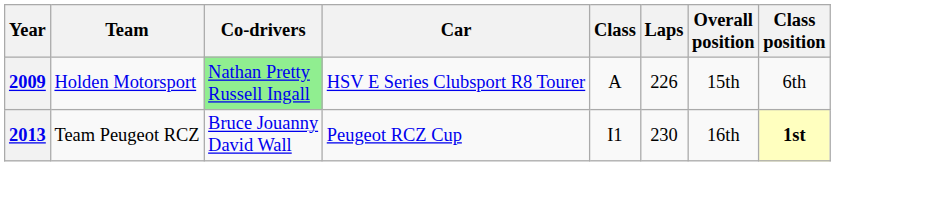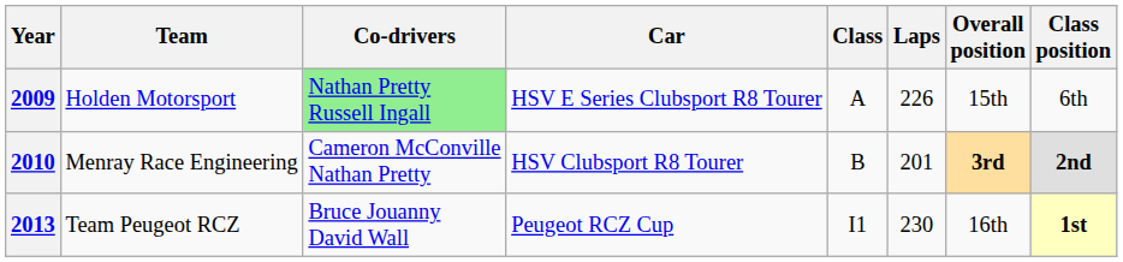 <table class="wikitable" style="font-size:90%">
 <tr>
 <th>Year</th>
 <th>Team</th>
 <th>Co-drivers</th>
 <th>Car</th>
 <th>Class</th>
 <th>Laps</th>
 <th>Overall<br>position</th>
 <th>Class<br>position</th>
 </tr>
 <tr align="center">
 <th><a href='#'>2009</a></th>
 <td align="left"> <a href='#'>Holden Motorsport</a></td>
 <td align="left" style="background: lightgreen;"> <a href='#'>Nathan Pretty</a><br> <a href='#'>Russell Ingall</a></td>
 <td align="left"><a href='#'>HSV E Series Clubsport R8 Tourer</a></td>
 <td>A</td>
 <td>226</td>
 <td>15th</td>
 <td>6th</td>
 </tr>
 <tr align="center">
+<th><a href='#'>2010</a></th>
+<td align="left"> Menray Race Engineering</td>
+<td align="left"> <a href='#'>Cameron McConville</a><br> <a href='#'>Nathan Pretty</a></td>
+<td align="left"><a href='#'>HSV Clubsport R8 Tourer</a></td>
+<td>B</td>
+<td>201</td>
+<td style=background:#ffdf9f><strong>3rd</strong></td>
+<td style=background:#dfdfdf><strong>2nd</strong></td>
+</tr>
+<tr align="center">
 <th><a href='#'>2013</a></th>
 <td align="left"> Team Peugeot RCZ</td>
 <td align="left"> <a href='#'>Bruce Jouanny</a><br> <a href='#'>David Wall</a></td>
 <td align="left"><a href='#'>Peugeot RCZ Cup</a></td>
 <td>I1</td>
 <td>230</td>
 <td>16th</td>
 <td style=background:#ffffbf><strong>1st</strong></td>
 </tr>
 </table>
